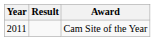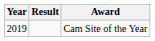 <table class="wikitable">
 <tr>
 <th>Year</th>
 <th>Result</th>
 <th>Award</th>
 </tr>
 <tr>
-<td>2011</td>
+<td>2019</td>
 <td></td>
 <td>Сam Site of the Year</td>
 </tr>
 </table>
